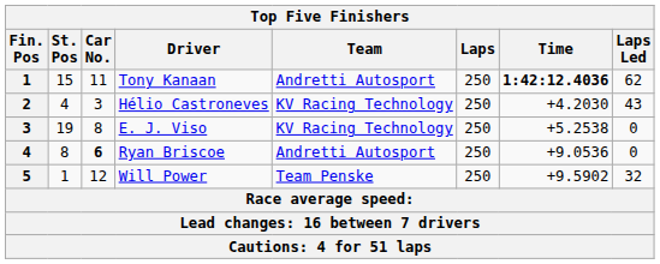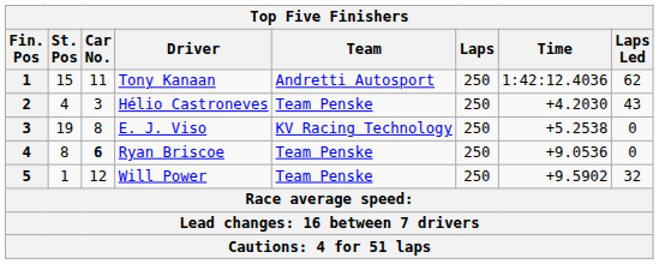 <table class="wikitable" style="font-size:95%;">
 <tr>
 <th colspan=9>Top Five Finishers</th>
 </tr>
 <tr>
 <th>Fin.<br>Pos</th>
 <th>St.<br>Pos</th>
 <th>Car<br>No.</th>
 <th>Driver</th>
 <th>Team</th>
 <th>Laps</th>
 <th>Time</th>
 <th>Laps<br>Led</th>
 </tr>
 <tr>
 <th>1</th>
 <td align=center>15</td>
 <td align=center>11</td>
 <td> <a href='#'>Tony Kanaan</a></td>
 <td><a href='#'>Andretti Autosport</a></td>
 <td align=center>250</td>
-<td align=right><strong>1:42:12.4036</strong></td>
+<td align=right>1:42:12.4036</td>
 <td align=center>62</td>
 </tr>
 <tr>
 <th>2</th>
 <td align=center>4</td>
 <td align=center>3</td>
 <td> <a href='#'>Hélio Castroneves</a></td>
-<td><a href='#'>KV Racing Technology</a></td>
+<td><a href='#'>Team Penske</a></td>
 <td align=center>250</td>
 <td align=right>+4.2030</td>
 <td align=center>43</td>
 </tr>
 <tr>
 <th>3</th>
 <td align=center>19</td>
 <td align=center>8</td>
 <td> <a href='#'>E. J. Viso</a></td>
 <td><a href='#'>KV Racing Technology</a></td>
 <td align=center>250</td>
 <td align=right>+5.2538</td>
 <td align=center>0</td>
 </tr>
 <tr>
 <th>4</th>
 <td align=center>8</td>
 <td align=center><strong>6</strong></td>
 <td> <a href='#'>Ryan Briscoe</a></td>
-<td><a href='#'>Andretti Autosport</a></td>
+<td><a href='#'>Team Penske</a></td>
 <td align=center>250</td>
 <td align=right>+9.0536</td>
 <td align=center>0</td>
 </tr>
 <tr>
 <th>5</th>
 <td align=center>1</td>
 <td align=center>12</td>
 <td> <a href='#'>Will Power</a></td>
 <td><a href='#'>Team Penske</a></td>
 <td align=center>250</td>
 <td align=right>+9.5902</td>
 <td align=center>32</td>
 </tr>
 <tr>
 <th colspan=9>Race average speed: </th>
 </tr>
 <tr>
 <th colspan=9>Lead changes: 16 between 7 drivers</th>
 </tr>
 <tr>
 <th colspan=9>Cautions: 4 for 51 laps</th>
 </tr>
 </table>
